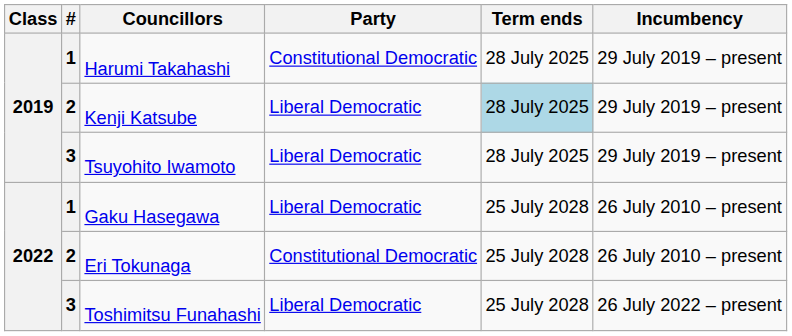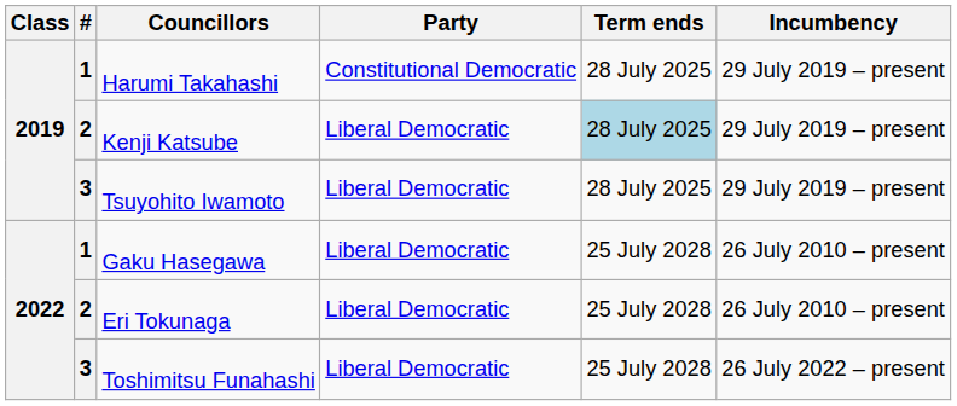 <table class="wikitable sortable">
 <tr>
 <th>Class</th>
 <th>#</th>
 <th>Councillors</th>
 <th>Party</th>
 <th>Term ends</th>
 <th>Incumbency</th>
 </tr>
 <tr>
 <th rowspan=3>2019</th>
 <th>1</th>
 <td><br><a href='#'>Harumi Takahashi</a></td>
 <td><a href='#'>Constitutional Democratic</a></td>
 <td>28 July 2025</td>
 <td>29 July 2019 – present</td>
 </tr>
 <tr>
 <th>2</th>
 <td><br><a href='#'>Kenji Katsube</a></td>
 <td><a href='#'>Liberal Democratic</a></td>
 <td style="background: lightblue;">28 July 2025</td>
 <td>29 July 2019 – present</td>
 </tr>
 <tr>
 <th>3</th>
 <td><br><a href='#'>Tsuyohito Iwamoto</a></td>
 <td><a href='#'>Liberal Democratic</a></td>
 <td>28 July 2025</td>
 <td>29 July 2019 – present</td>
 </tr>
 <tr>
 <th rowspan=3>2022</th>
 <th>1</th>
 <td><br><a href='#'>Gaku Hasegawa</a></td>
 <td><a href='#'>Liberal Democratic</a></td>
 <td>25 July 2028</td>
 <td>26 July 2010 – present</td>
 </tr>
 <tr>
 <th>2</th>
 <td><br><a href='#'>Eri Tokunaga</a></td>
-<td><a href='#'>Constitutional Democratic</a></td>
+<td><a href='#'>Liberal Democratic</a></td>
 <td>25 July 2028</td>
 <td>26 July 2010 – present</td>
 </tr>
 <tr>
 <th>3</th>
 <td><br><a href='#'>Toshimitsu Funahashi</a></td>
 <td><a href='#'>Liberal Democratic</a></td>
 <td>25 July 2028</td>
 <td>26 July 2022 – present</td>
 </tr>
 </table>
